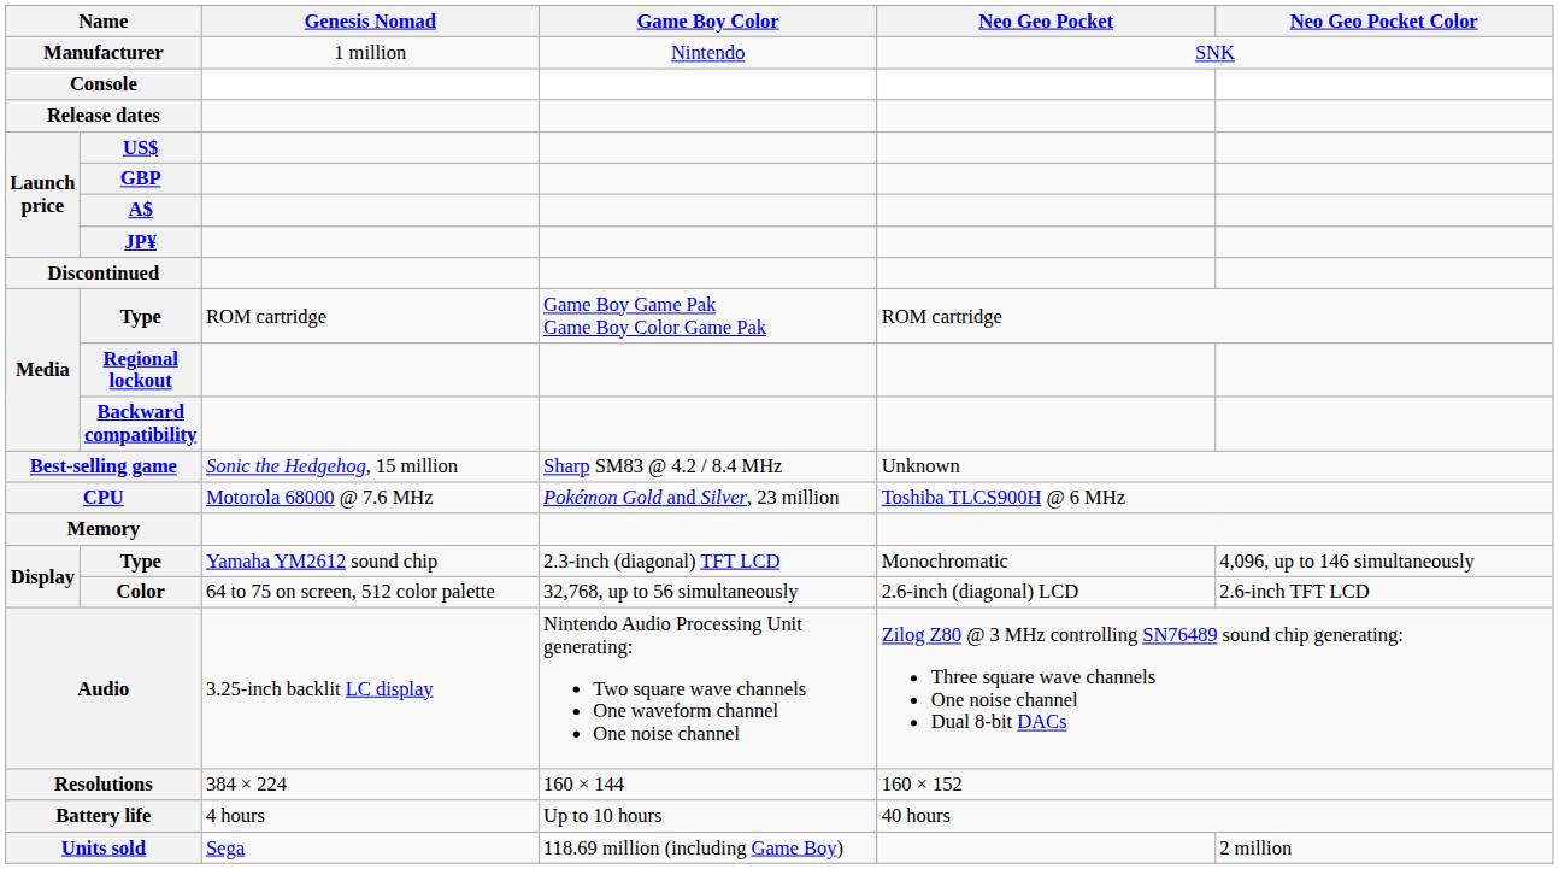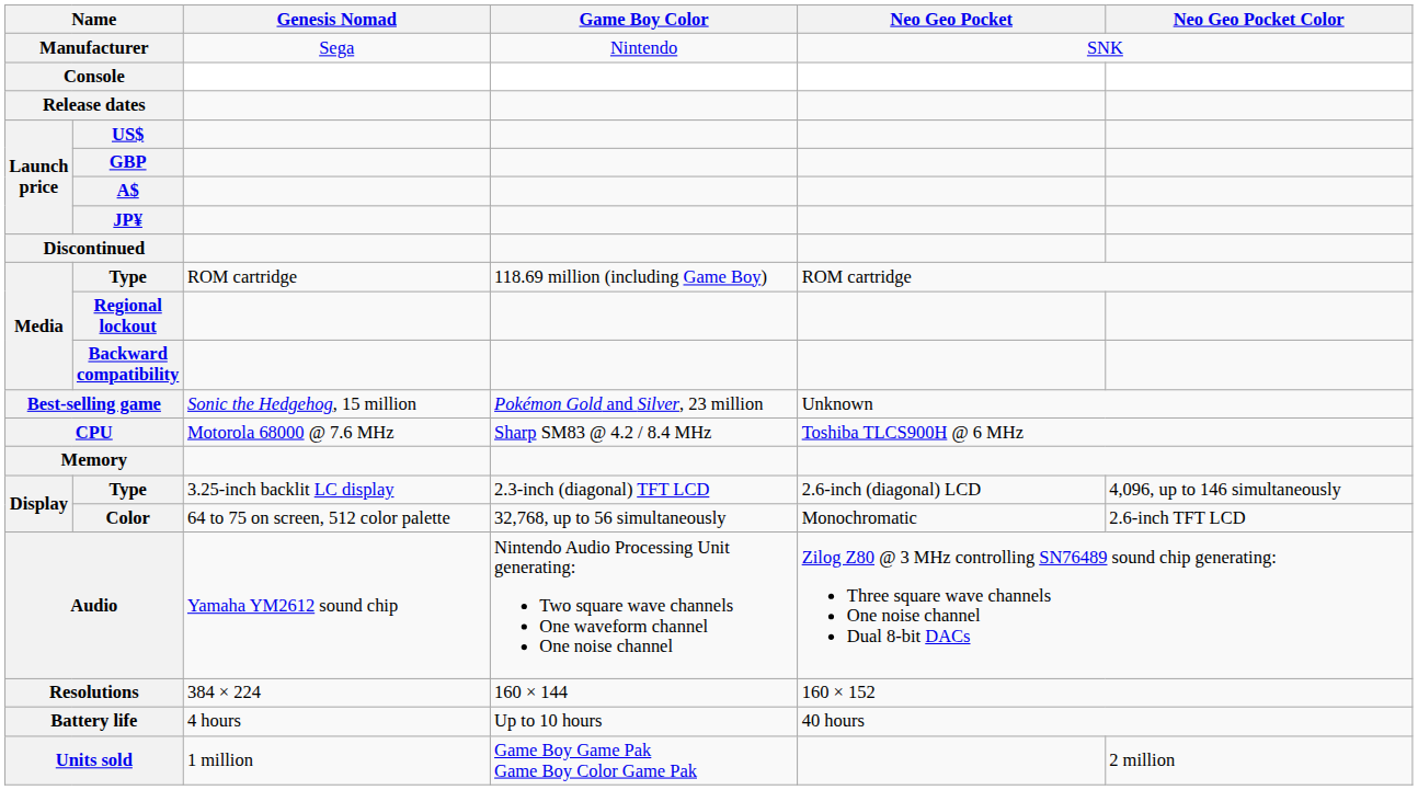 <table class="wikitable">
 <tr>
 <th colspan="2" style="width: 12%">Name</th>
 <th style="width: 22%"><a href='#'>Genesis Nomad</a></th>
 <th style="width: 22%"><a href='#'>Game Boy Color</a></th>
 <th style="width: 22%"><a href='#'>Neo Geo Pocket</a></th>
 <th style="width: 22%"><a href='#'>Neo Geo Pocket Color</a></th>
 </tr>
 <tr style="text-align:center;">
 <th colspan="2">Manufacturer</th>
-<td>1 million</td>
+<td><a href='#'>Sega</a></td>
 <td><a href='#'>Nintendo</a></td>
 <td colspan="2"><a href='#'>SNK</a></td>
 </tr>
 <tr style="text-align:center;">
 <th colspan="2">Console</th>
 <td style="background: white"></td>
 <td style="background: white"></td>
 <td style="background: white"></td>
 <td style="background: white"></td>
 </tr>
 <tr>
 <th colspan="2">Release dates</th>
 <td></td>
 <td></td>
 <td></td>
 <td></td>
 </tr>
 <tr>
 <th rowspan="4">Launch price</th>
 <th><a href='#'>US$</a></th>
 <td></td>
 <td></td>
 <td></td>
 <td></td>
 </tr>
 <tr>
 <th><a href='#'>GBP</a></th>
 <td></td>
 <td></td>
 <td></td>
 <td></td>
 </tr>
 <tr>
 <th><a href='#'>A$</a></th>
 <td></td>
 <td></td>
 <td></td>
 <td></td>
 </tr>
 <tr>
 <th><a href='#'>JP¥</a></th>
 <td></td>
 <td></td>
 <td></td>
 <td></td>
 </tr>
 <tr>
 <th colspan="2">Discontinued</th>
 <td></td>
 <td></td>
 <td></td>
 <td></td>
 </tr>
 <tr>
 <th rowspan="3">Media</th>
 <th>Type</th>
 <td>ROM cartridge</td>
-<td><a href='#'>Game Boy Game Pak</a><br><a href='#'>Game Boy Color Game Pak</a></td>
+<td>118.69 million (including <a href='#'>Game Boy</a>)</td>
 <td colspan="2">ROM cartridge</td>
 </tr>
 <tr>
 <th><a href='#'>Regional lockout</a></th>
 <td></td>
 <td></td>
 <td></td>
 <td></td>
 </tr>
 <tr>
 <th><a href='#'>Backward compatibility</a></th>
 <td></td>
 <td></td>
 <td></td>
 <td></td>
 </tr>
 <tr>
 <th colspan="2"><a href='#'>Best-selling game</a></th>
 <td><em><a href='#'>Sonic the Hedgehog</a></em>, 15 million</td>
-<td><a href='#'>Sharp</a> SM83 @ 4.2 / 8.4 MHz</td>
+<td><a href='#'><em>Pokémon Gold</em> and <em>Silver</em></a>, 23 million</td>
 <td colspan="2">Unknown</td>
 </tr>
 <tr>
 <th colspan="2"><a href='#'>CPU</a></th>
 <td><a href='#'>Motorola 68000</a> @ 7.6 MHz</td>
-<td><a href='#'><em>Pokémon Gold</em> and <em>Silver</em></a>, 23 million</td>
+<td><a href='#'>Sharp</a> SM83 @ 4.2 / 8.4 MHz</td>
 <td colspan="2"><a href='#'>Toshiba TLCS900H</a> @ 6 MHz</td>
 </tr>
 <tr>
 <th colspan="2">Memory</th>
 <td></td>
 <td></td>
 <td colspan="2"></td>
 </tr>
 <tr>
 <th rowspan="2">Display</th>
 <th>Type</th>
-<td><a href='#'>Yamaha YM2612</a> sound chip</td>
+<td>3.25-inch backlit <a href='#'>LC display</a></td>
 <td>2.3-inch (diagonal) <a href='#'>TFT LCD</a></td>
-<td>Monochromatic</td>
+<td>2.6-inch (diagonal) LCD</td>
 <td>4,096, up to 146 simultaneously</td>
 </tr>
 <tr>
 <th>Color</th>
 <td>64 to 75 on screen, 512 color palette</td>
 <td>32,768, up to 56 simultaneously</td>
-<td>2.6-inch (diagonal) LCD</td>
+<td>Monochromatic</td>
 <td>2.6-inch TFT LCD<br></td>
 </tr>
 <tr>
 <th colspan="2">Audio</th>
-<td>3.25-inch backlit <a href='#'>LC display</a></td>
+<td><a href='#'>Yamaha YM2612</a> sound chip</td>
 <td>Nintendo Audio Processing Unit generating:<br><ul><li>Two square wave channels</li><li>One waveform channel</li><li>One noise channel</li></ul></td>
 <td colspan="2"><a href='#'>Zilog Z80</a> @ 3 MHz controlling <a href='#'>SN76489</a> sound chip generating:<br><ul><li>Three square wave channels</li><li>One noise channel</li><li>Dual 8-bit <a href='#'>DACs</a></li></ul></td>
 </tr>
 <tr>
 <th colspan="2">Resolutions</th>
 <td>384 × 224</td>
 <td>160 × 144</td>
 <td colspan="2">160 × 152</td>
 </tr>
 <tr>
 <th colspan="2">Battery life</th>
 <td>4 hours</td>
 <td>Up to 10 hours</td>
 <td colspan="2">40 hours</td>
 </tr>
 <tr>
 <th colspan="2"><a href='#'>Units sold</a></th>
-<td><a href='#'>Sega</a></td>
-<td>118.69 million (including <a href='#'>Game Boy</a>)</td>
+<td>1 million</td>
+<td><a href='#'>Game Boy Game Pak</a><br><a href='#'>Game Boy Color Game Pak</a></td>
 <td></td>
 <td>2 million</td>
 </tr>
 </table>
